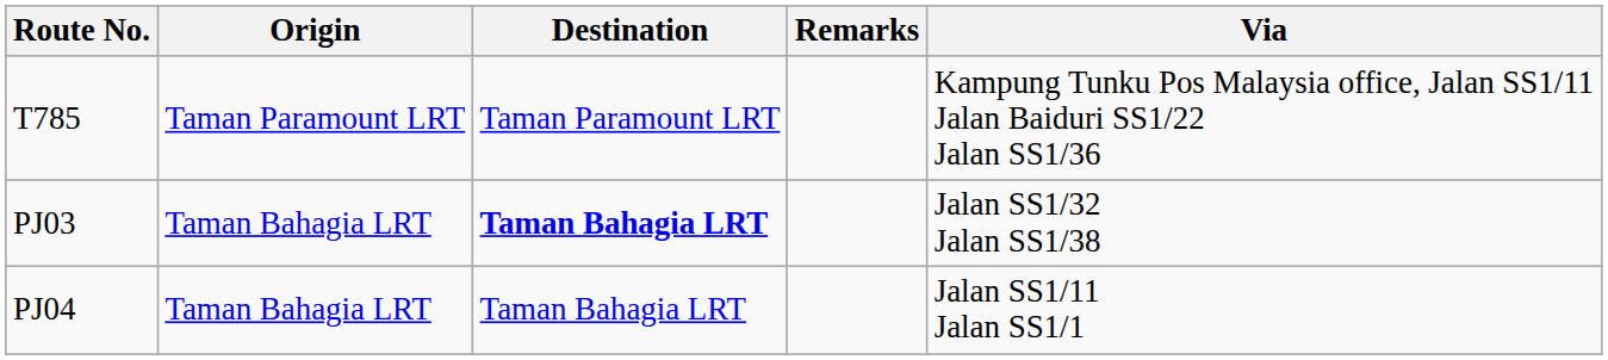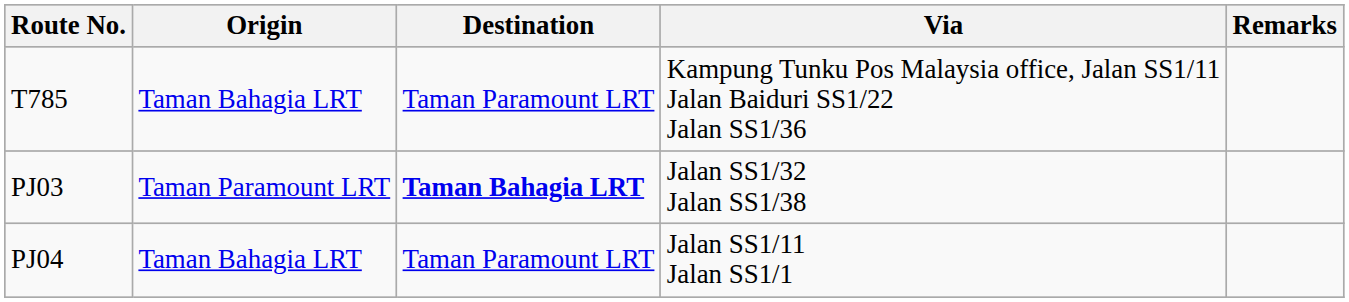 <table class="wikitable">
 <tr>
 <th>Route No.</th>
 <th>Origin</th>
 <th>Destination</th>
+<th>Via</th>
 <th>Remarks</th>
-<th>Via</th>
 </tr>
 <tr>
 <td>T785</td>
+<td> <a href='#'>Taman Bahagia LRT</a></td>
 <td> <a href='#'>Taman Paramount LRT</a></td>
-<td> <a href='#'>Taman Paramount LRT</a></td>
+<td>Kampung Tunku Pos Malaysia office, Jalan SS1/11 <br> Jalan Baiduri SS1/22 <br> Jalan SS1/36</td>
 <td></td>
-<td>Kampung Tunku Pos Malaysia office, Jalan SS1/11 <br> Jalan Baiduri SS1/22 <br> Jalan SS1/36</td>
 </tr>
 <tr>
 <td>PJ03</td>
-<td> <a href='#'>Taman Bahagia LRT</a></td>
+<td> <a href='#'>Taman Paramount LRT</a></td>
 <td><strong> <a href='#'>Taman Bahagia LRT</a></strong></td>
+<td>Jalan SS1/32<br>Jalan SS1/38</td>
 <td></td>
-<td>Jalan SS1/32<br>Jalan SS1/38</td>
 </tr>
 <tr>
 <td>PJ04</td>
 <td> <a href='#'>Taman Bahagia LRT</a></td>
-<td> <a href='#'>Taman Bahagia LRT</a></td>
+<td> <a href='#'>Taman Paramount LRT</a></td>
+<td>Jalan SS1/11<br>Jalan SS1/1</td>
 <td></td>
-<td>Jalan SS1/11<br>Jalan SS1/1</td>
 </tr>
 </table>
